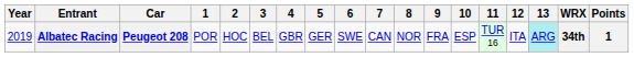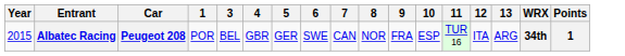 <table class="wikitable" border="1" style="text-align:center; font-size:85%;">
 <tr valign="top">
 <th>Year</th>
 <th>Entrant</th>
 <th>Car</th>
 <th>1</th>
-<th>2</th>
 <th>3</th>
 <th>4</th>
 <th>5</th>
 <th>6</th>
 <th>7</th>
 <th>8</th>
 <th>9</th>
 <th>10</th>
 <th>11</th>
 <th>12</th>
 <th>13</th>
 <th>WRX</th>
 <th>Points</th>
 </tr>
 <tr>
-<td><a href='#'>2019</a></td>
+<td><a href='#'>2015</a></td>
 <th nowrap><a href='#'>Albatec Racing</a></th>
 <th nowrap><a href='#'>Peugeot 208</a></th>
 <td><a href='#'>POR</a><br><small></small></td>
-<td><a href='#'>HOC</a><br><small></small></td>
 <td><a href='#'>BEL</a><br><small></small></td>
 <td><a href='#'>GBR</a><br><small></small></td>
 <td><a href='#'>GER</a><br><small></small></td>
 <td><a href='#'>SWE</a><br><small></small></td>
 <td><a href='#'>CAN</a><br><small></small></td>
 <td><a href='#'>NOR</a><br><small></small></td>
 <td><a href='#'>FRA</a><br><small></small></td>
 <td><a href='#'>ESP</a><br><small></small></td>
 <td style="background:#DFFFDF;"><a href='#'>TUR</a><br><small>16</small></td>
 <td><a href='#'>ITA</a><br><small></small></td>
-<td style="background: paleturquoise;"><a href='#'>ARG</a><br><small></small></td>
+<td><a href='#'>ARG</a><br><small></small></td>
 <th>34th</th>
 <th>1</th>
 </tr>
 </table>
